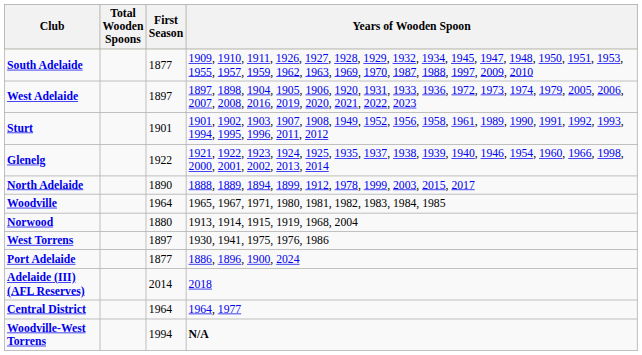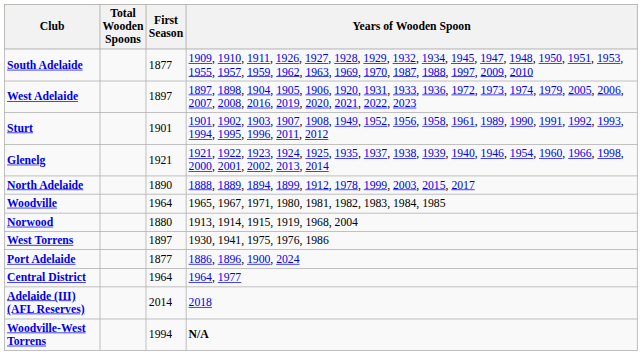 <table class="wikitable sortable" style="font-size:100%">
 <tr style="background:#bdb76b;">
 <th>Club</th>
 <th>Total<br>Wooden<br>Spoons</th>
 <th>First<br> Season</th>
 <th>Years of Wooden Spoon</th>
 </tr>
 <tr>
 <td><strong><a href='#'>South Adelaide</a></strong></td>
 <td></td>
 <td>1877</td>
 <td><a href='#'>1909</a>, <a href='#'>1910</a>, <a href='#'>1911</a>, <a href='#'>1926</a>, <a href='#'>1927</a>, <a href='#'>1928</a>, <a href='#'>1929</a>, <a href='#'>1932</a>, <a href='#'>1934</a>, <a href='#'>1945</a>, <a href='#'>1947</a>, <a href='#'>1948</a>, <a href='#'>1950</a>, <a href='#'>1951</a>, <a href='#'>1953</a>, <a href='#'>1955</a>, <a href='#'>1957</a>, <a href='#'>1959</a>, <a href='#'>1962</a>, <a href='#'>1963</a>, <a href='#'>1969</a>, <a href='#'>1970</a>, <a href='#'>1987</a>, <a href='#'>1988</a>, <a href='#'>1997</a>, <a href='#'>2009</a>, <a href='#'>2010</a></td>
 </tr>
 <tr>
 <td><strong><a href='#'>West Adelaide</a></strong></td>
 <td></td>
 <td>1897</td>
 <td><a href='#'>1897</a>, <a href='#'>1898</a>, <a href='#'>1904</a>, <a href='#'>1905</a>, <a href='#'>1906</a>, <a href='#'>1920</a>, <a href='#'>1931</a>, <a href='#'>1933</a>, <a href='#'>1936</a>, <a href='#'>1972</a>, <a href='#'>1973</a>, <a href='#'>1974</a>, <a href='#'>1979</a>, <a href='#'>2005</a>, <a href='#'>2006</a>, <a href='#'>2007</a>, <a href='#'>2008</a>, <a href='#'>2016</a>, <a href='#'>2019</a>, <a href='#'>2020</a>, <a href='#'>2021</a>, <a href='#'>2022</a>, <a href='#'>2023</a></td>
 </tr>
 <tr>
 <td><strong><a href='#'>Sturt</a></strong></td>
 <td></td>
 <td>1901</td>
 <td><a href='#'>1901</a>, <a href='#'>1902</a>, <a href='#'>1903</a>, <a href='#'>1907</a>, <a href='#'>1908</a>, <a href='#'>1949</a>, <a href='#'>1952</a>, <a href='#'>1956</a>, <a href='#'>1958</a>, <a href='#'>1961</a>, <a href='#'>1989</a>, <a href='#'>1990</a>, <a href='#'>1991</a>, <a href='#'>1992</a>, <a href='#'>1993</a>, <a href='#'>1994</a>, <a href='#'>1995</a>, <a href='#'>1996</a>, <a href='#'>2011</a>, <a href='#'>2012</a></td>
 </tr>
 <tr>
 <td><strong><a href='#'>Glenelg</a></strong></td>
 <td></td>
-<td>1922</td>
+<td>1921</td>
 <td><a href='#'>1921</a>, <a href='#'>1922</a>, <a href='#'>1923</a>, <a href='#'>1924</a>, <a href='#'>1925</a>, <a href='#'>1935</a>, <a href='#'>1937</a>, <a href='#'>1938</a>, <a href='#'>1939</a>, <a href='#'>1940</a>, <a href='#'>1946</a>, <a href='#'>1954</a>, <a href='#'>1960</a>, <a href='#'>1966</a>, <a href='#'>1998</a>, <a href='#'>2000</a>, <a href='#'>2001</a>, <a href='#'>2002</a>, <a href='#'>2013</a>, <a href='#'>2014</a></td>
 </tr>
 <tr>
 <td><strong><a href='#'>North Adelaide</a></strong></td>
 <td></td>
 <td>1890</td>
 <td><a href='#'>1888</a>, <a href='#'>1889</a>, <a href='#'>1894</a>, <a href='#'>1899</a>, <a href='#'>1912</a>, <a href='#'>1978</a>, <a href='#'>1999</a>, <a href='#'>2003</a>, <a href='#'>2015</a>, <a href='#'>2017</a></td>
 </tr>
 <tr>
 <td><strong><a href='#'>Woodville</a></strong></td>
 <td></td>
 <td>1964</td>
 <td>1965, 1967, 1971, 1980, 1981, 1982, 1983, 1984, 1985</td>
 </tr>
 <tr>
 <td><strong><a href='#'>Norwood</a></strong></td>
 <td></td>
 <td>1880</td>
 <td>1913, 1914, 1915, 1919, 1968, 2004</td>
 </tr>
 <tr>
 <td><strong><a href='#'>West Torrens</a></strong></td>
 <td></td>
 <td>1897</td>
 <td>1930, 1941, 1975, 1976, 1986</td>
 </tr>
 <tr>
 <td><strong><a href='#'>Port Adelaide</a></strong></td>
 <td></td>
 <td>1877</td>
 <td><a href='#'>1886</a>, <a href='#'>1896</a>, <a href='#'>1900</a>, <a href='#'>2024</a></td>
 </tr>
 <tr>
+<td><strong><a href='#'>Central District</a></strong></td>
+<td></td>
+<td>1964</td>
+<td><a href='#'>1964</a>, <a href='#'>1977</a></td>
+</tr>
+<tr>
 <td><strong><a href='#'>Adelaide (III)<br>(AFL Reserves)</a></strong></td>
 <td></td>
 <td>2014</td>
 <td><a href='#'>2018</a></td>
-</tr>
-<tr>
-<td><strong><a href='#'>Central District</a></strong></td>
-<td></td>
-<td>1964</td>
-<td><a href='#'>1964</a>, <a href='#'>1977</a></td>
 </tr>
 <tr>
 <td><strong><a href='#'>Woodville-West Torrens</a></strong></td>
 <td></td>
 <td>1994</td>
 <td><strong>N/A</strong></td>
 </tr>
 </table>
